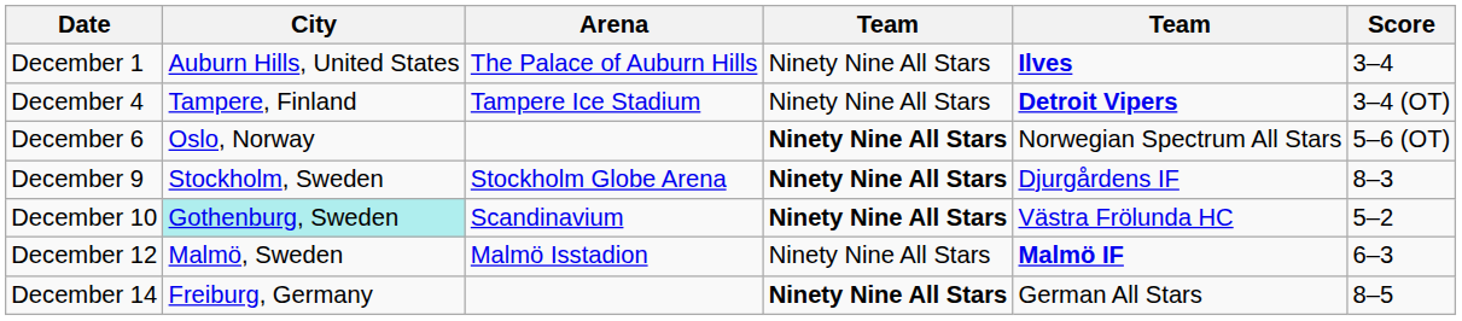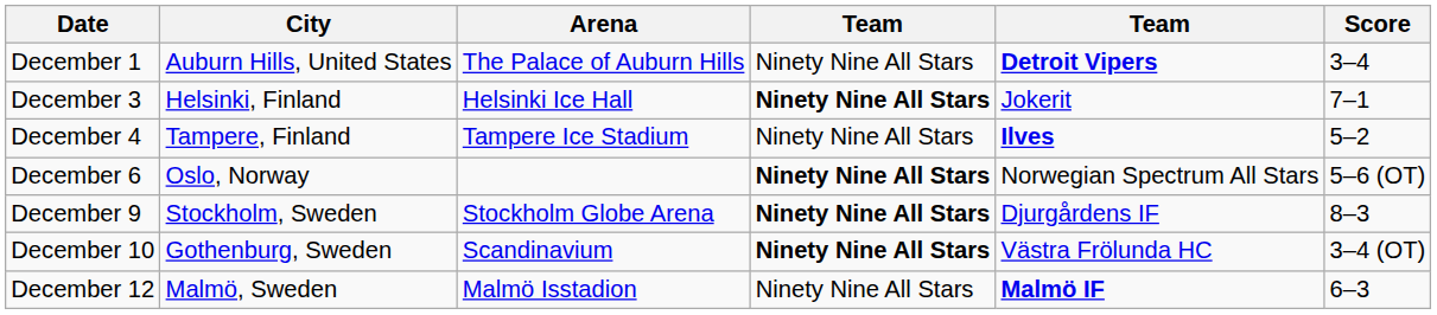 <table class="wikitable">
 <tr>
 <th>Date</th>
 <th>City</th>
 <th>Arena</th>
 <th>Team</th>
 <th>Team</th>
 <th>Score</th>
 </tr>
 <tr>
 <td>December 1</td>
 <td><a href='#'>Auburn Hills</a>, United States</td>
 <td><a href='#'>The Palace of Auburn Hills</a></td>
 <td>Ninety Nine All Stars</td>
-<td><strong><a href='#'>Ilves</a></strong></td>
+<td><strong><a href='#'>Detroit Vipers</a></strong></td>
 <td>3–4</td>
+</tr>
+<tr>
+<td>December 3</td>
+<td><a href='#'>Helsinki</a>, Finland</td>
+<td><a href='#'>Helsinki Ice Hall</a></td>
+<td><strong>Ninety Nine All Stars</strong></td>
+<td><a href='#'>Jokerit</a></td>
+<td>7–1</td>
 </tr>
 <tr>
 <td>December 4</td>
 <td><a href='#'>Tampere</a>, Finland</td>
 <td><a href='#'>Tampere Ice Stadium</a></td>
 <td>Ninety Nine All Stars</td>
-<td><strong><a href='#'>Detroit Vipers</a></strong></td>
-<td>3–4 (OT)</td>
+<td><strong><a href='#'>Ilves</a></strong></td>
+<td>5–2</td>
 </tr>
 <tr>
 <td>December 6</td>
 <td><a href='#'>Oslo</a>, Norway</td>
 <td></td>
 <td><strong>Ninety Nine All Stars</strong></td>
 <td>Norwegian Spectrum All Stars</td>
 <td>5–6 (OT)</td>
 </tr>
 <tr>
 <td>December 9</td>
 <td><a href='#'>Stockholm</a>, Sweden</td>
 <td><a href='#'>Stockholm Globe Arena</a></td>
 <td><strong>Ninety Nine All Stars</strong></td>
 <td><a href='#'>Djurgårdens IF</a></td>
 <td>8–3</td>
 </tr>
 <tr>
 <td>December 10</td>
-<td style="background: paleturquoise;"><a href='#'>Gothenburg</a>, Sweden</td>
+<td><a href='#'>Gothenburg</a>, Sweden</td>
 <td><a href='#'>Scandinavium</a></td>
 <td><strong>Ninety Nine All Stars</strong></td>
 <td><a href='#'>Västra Frölunda HC</a></td>
-<td>5–2</td>
+<td>3–4 (OT)</td>
 </tr>
 <tr>
 <td>December 12</td>
 <td><a href='#'>Malmö</a>, Sweden</td>
 <td><a href='#'>Malmö Isstadion</a></td>
 <td>Ninety Nine All Stars</td>
 <td><strong><a href='#'>Malmö IF</a></strong></td>
 <td>6–3</td>
 </tr>
-<tr>
-<td>December 14</td>
-<td><a href='#'>Freiburg</a>, Germany</td>
-<td></td>
-<td><strong>Ninety Nine All Stars</strong></td>
-<td>German All Stars</td>
-<td>8–5</td>
-</tr>
 </table>
